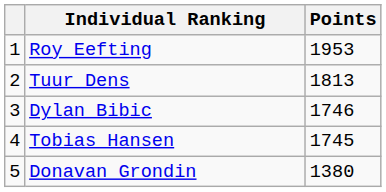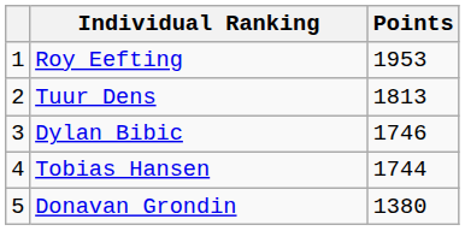 <table class="wikitable col3right">
 <tr>
 <th></th>
 <th style="width:190px; white-space:nowrap;">Individual Ranking</th>
 <th style="width:20px;">Points</th>
 </tr>
 <tr>
 <td>1</td>
 <td> <a href='#'>Roy Eefting</a></td>
 <td>1953</td>
 </tr>
 <tr>
 <td>2</td>
 <td> <a href='#'>Tuur Dens</a></td>
 <td>1813</td>
 </tr>
 <tr>
 <td>3</td>
 <td> <a href='#'>Dylan Bibic</a></td>
 <td>1746</td>
 </tr>
 <tr>
 <td>4</td>
 <td> <a href='#'>Tobias Hansen</a></td>
-<td>1745</td>
+<td>1744</td>
 </tr>
 <tr>
 <td>5</td>
 <td> <a href='#'>Donavan Grondin</a></td>
 <td>1380</td>
 </tr>
 </table>
